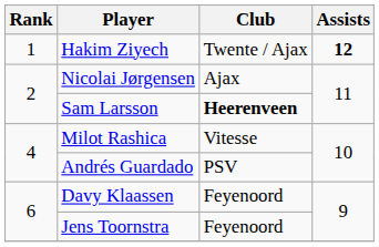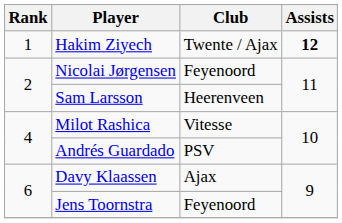 <table class=wikitable style=text-align:center>
 <tr>
 <th>Rank</th>
 <th>Player</th>
 <th>Club</th>
 <th>Assists</th>
 </tr>
 <tr>
 <td>1</td>
 <td align="left"> <a href='#'>Hakim Ziyech</a></td>
 <td align="left">Twente / Ajax</td>
 <td><strong>12</strong></td>
 </tr>
 <tr>
 <td rowspan="2">2</td>
 <td align="left"> <a href='#'>Nicolai Jørgensen</a></td>
-<td align=left>Ajax</td>
+<td align="left">Feyenoord</td>
 <td rowspan="2">11</td>
 </tr>
 <tr>
 <td align="left"> <a href='#'>Sam Larsson</a></td>
-<td align="left"><strong>Heerenveen</strong></td>
+<td align="left">Heerenveen</td>
 </tr>
 <tr>
 <td rowspan="2">4</td>
 <td align=left> <a href='#'>Milot Rashica</a></td>
 <td align=left>Vitesse</td>
 <td rowspan="2">10</td>
 </tr>
 <tr>
 <td align=left> <a href='#'>Andrés Guardado</a></td>
 <td align=left>PSV</td>
 </tr>
 <tr>
 <td rowspan="2">6</td>
 <td align=left> <a href='#'>Davy Klaassen</a></td>
-<td align="left">Feyenoord</td>
+<td align=left>Ajax</td>
 <td rowspan="2">9</td>
 </tr>
 <tr>
 <td align=left> <a href='#'>Jens Toornstra</a></td>
 <td align=left>Feyenoord</td>
 </tr>
 <tr>
 </tr>
 </table>
